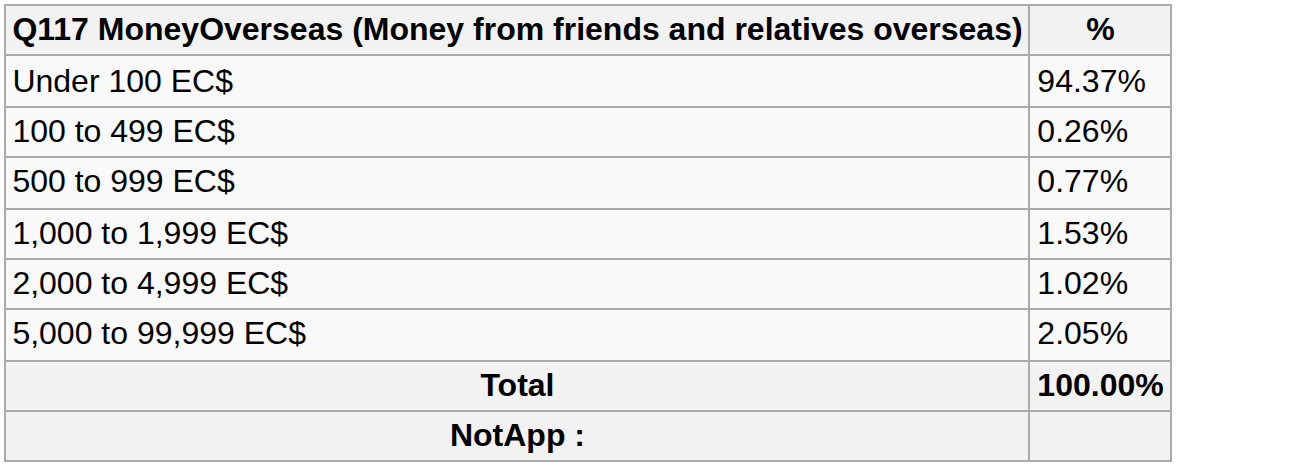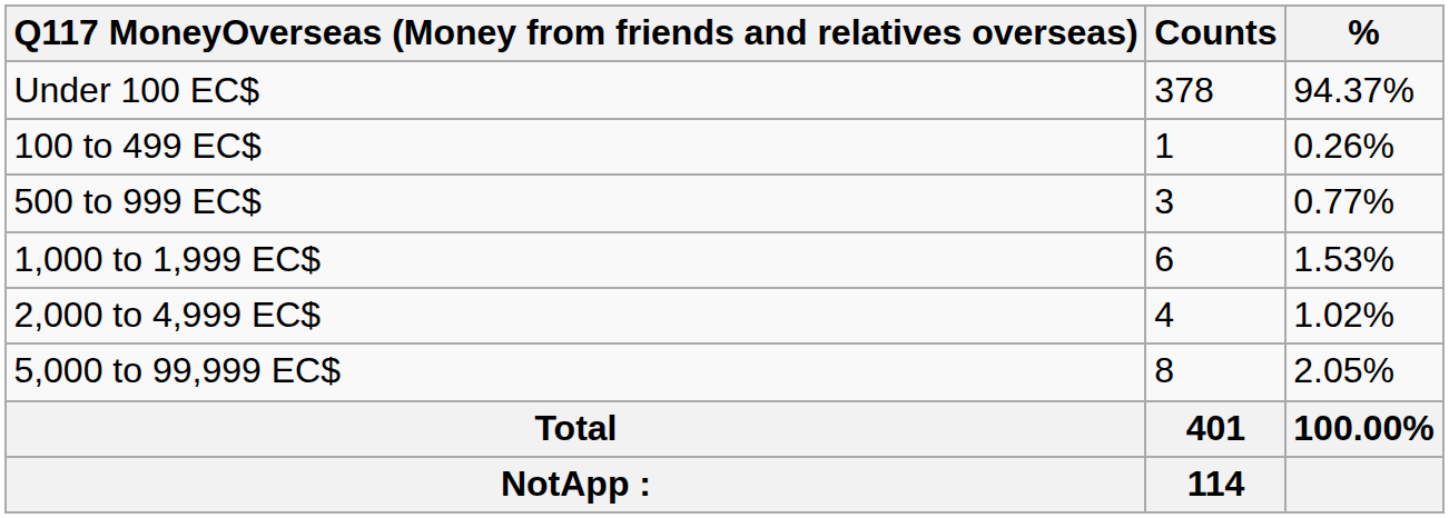 <table class="wikitable sortable">
 <tr>
 <th>Q117 MoneyOverseas (Money from friends and relatives overseas)</th>
+<th>Counts</th>
 <th>%</th>
 </tr>
 <tr>
 <td>Under 100 EC$</td>
+<td>378</td>
 <td>94.37%</td>
 </tr>
 <tr>
 <td>100 to 499 EC$</td>
+<td>1</td>
 <td>0.26%</td>
 </tr>
 <tr>
 <td>500 to 999 EC$</td>
+<td>3</td>
 <td>0.77%</td>
 </tr>
 <tr>
 <td>1,000 to 1,999 EC$</td>
+<td>6</td>
 <td>1.53%</td>
 </tr>
 <tr>
 <td>2,000 to 4,999 EC$</td>
+<td>4</td>
 <td>1.02%</td>
 </tr>
 <tr>
 <td>5,000 to 99,999 EC$</td>
+<td>8</td>
 <td>2.05%</td>
 </tr>
 <tr>
 <th>Total</th>
+<th>401</th>
 <th>100.00%</th>
 </tr>
 <tr>
 <th>NotApp :</th>
+<th>114</th>
 <th></th>
 </tr>
 </table>
